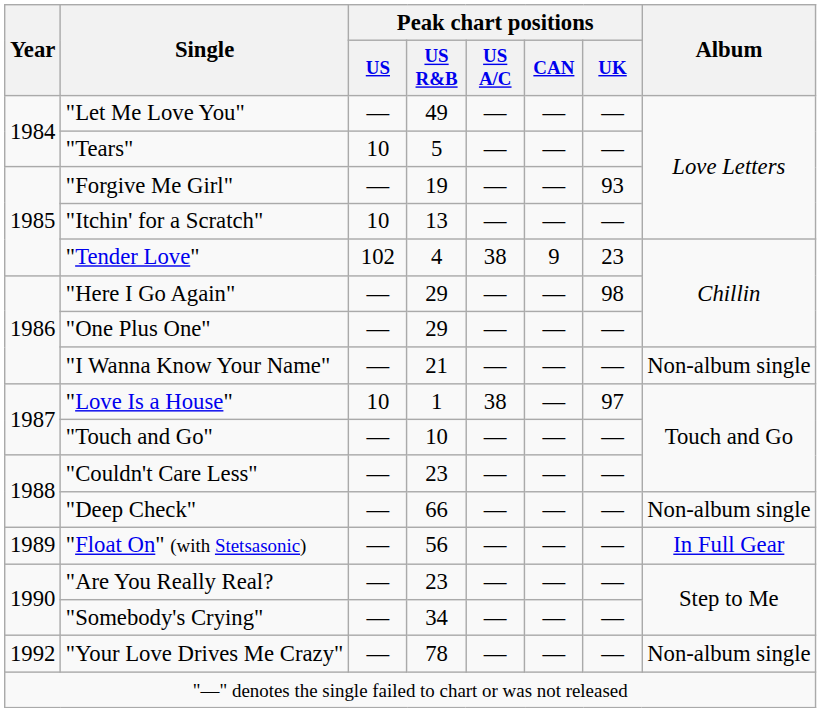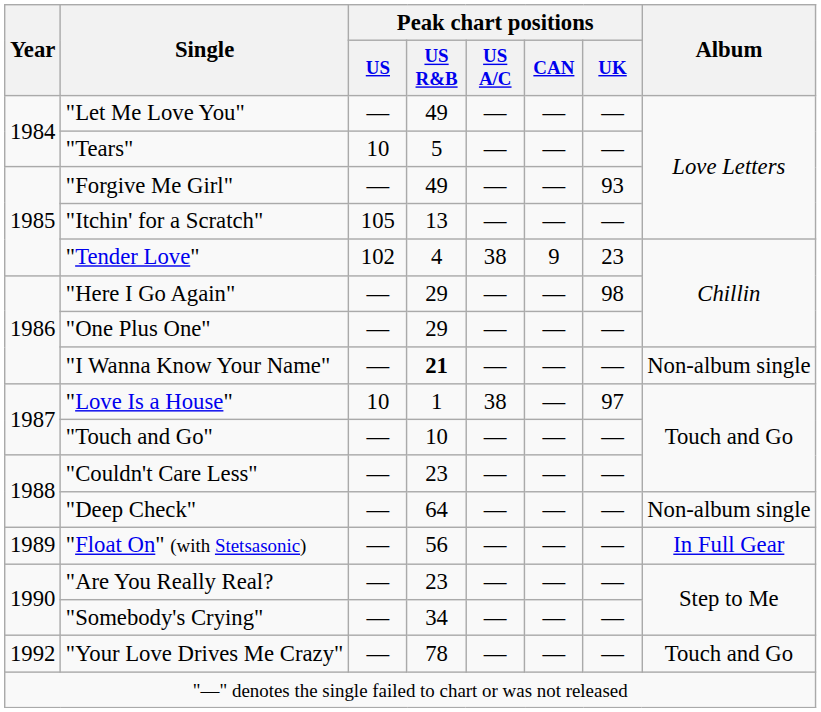 <table class="wikitable" style="text-align:center;">
 <tr>
 <th rowspan="2">Year</th>
 <th rowspan="2">Single</th>
 <th colspan="5">Peak chart positions</th>
 <th rowspan="2">Album</th>
 </tr>
 <tr style="font-size:smaller;">
 <th width="35"><a href='#'>US</a><br></th>
 <th width="35"><a href='#'>US<br>R&B</a><br></th>
 <th width="35"><a href='#'>US<br>A/C</a><br></th>
 <th width="35"><a href='#'>CAN</a><br></th>
 <th width="35"><a href='#'>UK</a><br></th>
 </tr>
 <tr>
 <td rowspan="2">1984</td>
 <td style="text-align:left;">"Let Me Love You"</td>
 <td>—</td>
 <td>49</td>
 <td>—</td>
 <td>—</td>
 <td>—</td>
 <td style="text-align:center;" rowspan="4"><em>Love Letters</em></td>
 </tr>
 <tr>
 <td style="text-align:left;">"Tears"</td>
 <td>10</td>
 <td>5</td>
 <td>—</td>
 <td>—</td>
 <td>—</td>
 </tr>
 <tr>
 <td rowspan="3">1985</td>
 <td style="text-align:left;">"Forgive Me Girl"</td>
 <td>—</td>
-<td>19</td>
+<td>49</td>
 <td>—</td>
 <td>—</td>
 <td>93</td>
 </tr>
 <tr>
 <td style="text-align:left;">"Itchin' for a Scratch"</td>
-<td>10</td>
+<td>105</td>
 <td>13</td>
 <td>—</td>
 <td>—</td>
 <td>—</td>
 </tr>
 <tr>
 <td style="text-align:left;">"<a href='#'>Tender Love</a>"</td>
 <td>102</td>
 <td>4</td>
 <td>38</td>
 <td>9</td>
 <td>23</td>
 <td style="text-align:center;" rowspan="3"><em>Chillin<strong></td>
 </tr>
 <tr>
 <td rowspan="3">1986</td>
 <td style="text-align:left;">"Here I Go Again"</td>
 <td>—</td>
 <td>29</td>
 <td>—</td>
 <td>—</td>
 <td>98</td>
 </tr>
 <tr>
 <td style="text-align:left;">"One Plus One"</td>
 <td>—</td>
 <td>29</td>
 <td>—</td>
 <td>—</td>
 <td>—</td>
 </tr>
 <tr>
 <td style="text-align:left;">"I Wanna Know Your Name"</td>
 <td>—</td>
-<td>21</td>
+<td><strong>21</strong></td>
 <td>—</td>
 <td>—</td>
 <td>—</td>
 <td style="text-align:center;" rowspan="1">Non-album single</td>
 </tr>
 <tr>
 <td rowspan="2">1987</td>
 <td style="text-align:left;">"<a href='#'>Love Is a House</a>"</td>
 <td>10</td>
 <td>1</td>
 <td>38</td>
 <td>—</td>
 <td>97</td>
 <td style="text-align:center;" rowspan="3"></em>Touch and Go<em></td>
 </tr>
 <tr>
 <td style="text-align:left;">"Touch and Go"</td>
 <td>—</td>
 <td>10</td>
 <td>—</td>
 <td>—</td>
 <td>—</td>
 </tr>
 <tr>
 <td rowspan="2">1988</td>
 <td style="text-align:left;">"Couldn't Care Less"</td>
 <td>—</td>
 <td>23</td>
 <td>—</td>
 <td>—</td>
 <td>—</td>
 </tr>
 <tr>
 <td style="text-align:left;">"Deep Check"</td>
 <td>—</td>
-<td>66</td>
+<td>64</td>
 <td>—</td>
 <td>—</td>
 <td>—</td>
 <td style="text-align:center;" rowspan="1">Non-album single</td>
 </tr>
 <tr>
 <td rowspan="1">1989</td>
 <td style="text-align:left;">"<a href='#'>Float On</a>" <small>(with <a href='#'>Stetsasonic</a>)</small></td>
 <td>—</td>
 <td>56</td>
 <td>—</td>
 <td>—</td>
 <td>—</td>
 <td style="text-align:center;" rowspan="1"></em><a href='#'>In Full Gear</a><em></td>
 </tr>
 <tr>
 <td rowspan="2">1990</td>
 <td style="text-align:left;">"Are You Really Real?</td>
 <td>—</td>
 <td>23</td>
 <td>—</td>
 <td>—</td>
 <td>—</td>
 <td style="text-align:center;" rowspan="2"></em>Step to Me<em></td>
 </tr>
 <tr>
 <td style="text-align:left;">"Somebody's Crying"</td>
 <td>—</td>
 <td>34</td>
 <td>—</td>
 <td>—</td>
 <td>—</td>
 </tr>
 <tr>
 <td>1992</td>
 <td style="text-align:left;">"Your Love Drives Me Crazy"</td>
 <td>—</td>
 <td>78</td>
 <td>—</td>
 <td>—</td>
 <td>—</td>
-<td style="text-align:center;" rowspan="1">Non-album single</td>
+<td style="text-align:center;" rowspan="1"></em>Touch and Go<em></td>
 </tr>
 <tr>
 <td style="text-align:center;" colspan="8"><small>"—" denotes the single failed to chart or was not released</small></td>
 </tr>
 </table>
